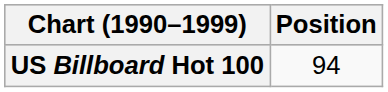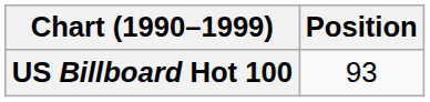 <table class="wikitable plainrowheaders" style="text-align:center">
 <tr>
 <th>Chart (1990–1999)</th>
 <th>Position</th>
 </tr>
 <tr>
 <th scope="row">US <em>Billboard</em> Hot 100</th>
-<td>94</td>
+<td>93</td>
 </tr>
 </table>
